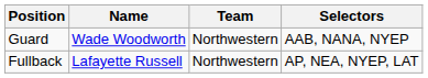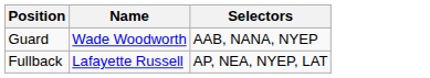 <table class="wikitable" style="font-size: 90%">
 <tr>
 <th>Position</th>
 <th>Name</th>
-<th>Team</th>
 <th>Selectors</th>
 </tr>
 <tr>
 <td>Guard</td>
 <td><a href='#'>Wade Woodworth</a></td>
-<td>Northwestern</td>
 <td>AAB, NANA, NYEP</td>
 </tr>
 <tr>
 <td>Fullback</td>
 <td><a href='#'>Lafayette Russell</a></td>
-<td>Northwestern</td>
 <td>AP, NEA, NYEP, LAT</td>
 </tr>
 </table>
